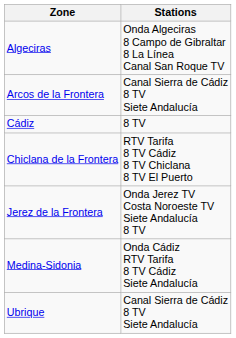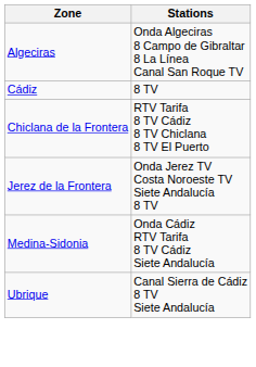 <table class="wikitable">
 <tr>
 <th>Zone</th>
 <th>Stations</th>
 </tr>
 <tr>
 <td><a href='#'>Algeciras</a></td>
 <td>Onda Algeciras<br>8 Campo de Gibraltar<br>8 La Línea<br>Canal San Roque TV</td>
-</tr>
-<tr>
-<td><a href='#'>Arcos de la Frontera</a></td>
-<td>Canal Sierra de Cádiz<br>8 TV<br>Siete Andalucía</td>
 </tr>
 <tr>
 <td><a href='#'>Cádiz</a></td>
 <td>8 TV</td>
 </tr>
 <tr>
 <td><a href='#'>Chiclana de la Frontera</a></td>
 <td>RTV Tarifa<br>8 TV Cádiz<br>8 TV Chiclana<br>8 TV El Puerto</td>
 </tr>
 <tr>
 <td><a href='#'>Jerez de la Frontera</a></td>
 <td>Onda Jerez TV<br>Costa Noroeste TV<br>Siete Andalucía<br>8 TV</td>
 </tr>
 <tr>
 <td><a href='#'>Medina-Sidonia</a></td>
 <td>Onda Cádiz<br>RTV Tarifa<br>8 TV Cádiz<br>Siete Andalucía</td>
 </tr>
 <tr>
 <td><a href='#'>Ubrique</a></td>
 <td>Canal Sierra de Cádiz<br>8 TV<br>Siete Andalucía</td>
 </tr>
 </table>
